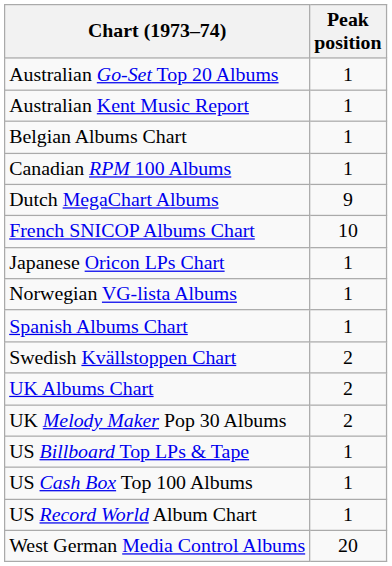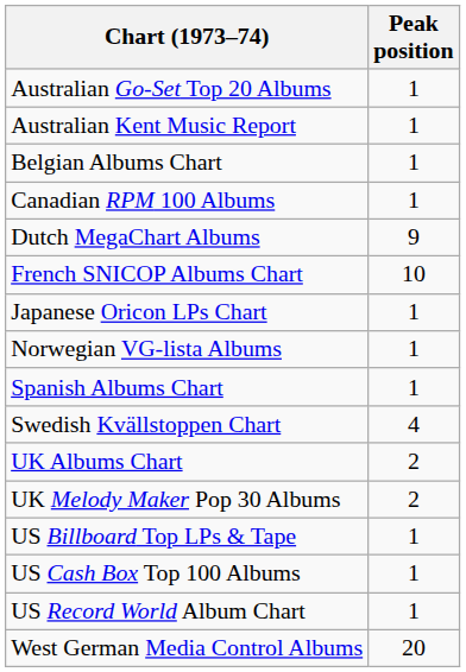 <table class="wikitable sortable" style="text-align:center;">
 <tr>
 <th scope="col">Chart (1973–74)</th>
 <th scope="col">Peak<br>position</th>
 </tr>
 <tr>
 <td scope="row" align="left">Australian <a href='#'><em>Go-Set</em> Top 20 Albums</a></td>
 <td>1</td>
 </tr>
 <tr>
 <td scope="row" align="left">Australian <a href='#'>Kent Music Report</a></td>
 <td>1</td>
 </tr>
 <tr>
 <td scope="row" align="left">Belgian Albums Chart</td>
 <td>1</td>
 </tr>
 <tr>
 <td scope="row" align="left">Canadian <a href='#'><em>RPM</em> 100 Albums</a></td>
 <td>1</td>
 </tr>
 <tr>
 <td scope="row" align="left">Dutch <a href='#'>MegaChart Albums</a></td>
 <td>9</td>
 </tr>
 <tr>
 <td scope="row" align="left"><a href='#'>French SNICOP Albums Chart</a></td>
 <td>10</td>
 </tr>
 <tr>
 <td scope="row" align="left">Japanese <a href='#'>Oricon LPs Chart</a></td>
 <td>1</td>
 </tr>
 <tr>
 <td scope="row" align="left">Norwegian <a href='#'>VG-lista Albums</a></td>
 <td>1</td>
 </tr>
 <tr>
 <td scope="row" align="left"><a href='#'>Spanish Albums Chart</a></td>
 <td>1</td>
 </tr>
 <tr>
 <td scope="row" align="left">Swedish <a href='#'>Kvällstoppen Chart</a></td>
-<td>2</td>
+<td>4</td>
 </tr>
 <tr>
 <td scope="row" align="left"><a href='#'>UK Albums Chart</a></td>
 <td>2</td>
 </tr>
 <tr>
 <td scope="row" align="left">UK <em><a href='#'>Melody Maker</a></em> Pop 30 Albums</td>
 <td>2</td>
 </tr>
 <tr>
 <td scope="row" align="left">US <a href='#'><em>Billboard</em> Top LPs & Tape</a></td>
 <td>1</td>
 </tr>
 <tr>
 <td scope="row" align="left">US <em><a href='#'>Cash Box</a></em> Top 100 Albums</td>
 <td>1</td>
 </tr>
 <tr>
 <td scope="row" align="left">US <em><a href='#'>Record World</a></em> Album Chart</td>
 <td>1</td>
 </tr>
 <tr>
 <td scope="row" align="left">West German <a href='#'>Media Control Albums</a></td>
 <td>20</td>
 </tr>
 </table>
